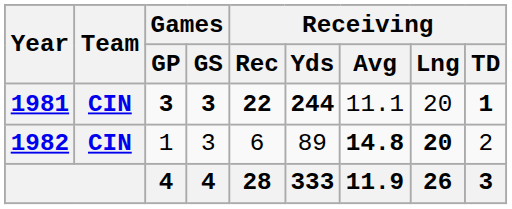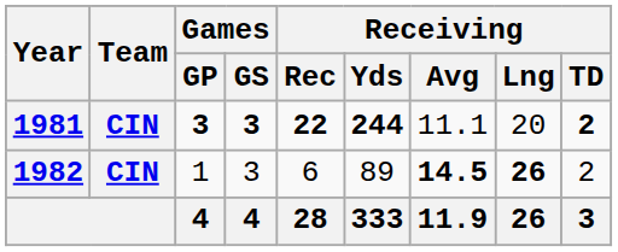 <table class="wikitable" style="text-align:center">
 <tr>
 <th rowspan="2">Year</th>
 <th rowspan="2">Team</th>
 <th colspan="2">Games</th>
 <th colspan="5">Receiving</th>
 </tr>
 <tr>
 <th>GP</th>
 <th>GS</th>
 <th>Rec</th>
 <th>Yds</th>
 <th>Avg</th>
 <th>Lng</th>
 <th>TD</th>
 </tr>
 <tr>
 <th><a href='#'>1981</a></th>
 <th><a href='#'>CIN</a></th>
 <td><strong>3</strong></td>
 <td><strong>3</strong></td>
 <td><strong>22</strong></td>
 <td><strong>244</strong></td>
 <td>11.1</td>
 <td>20</td>
-<td><strong>1</strong></td>
+<td><strong>2</strong></td>
 </tr>
 <tr>
 <th><a href='#'>1982</a></th>
 <th><a href='#'>CIN</a></th>
 <td>1</td>
 <td>3</td>
 <td>6</td>
 <td>89</td>
-<td><strong>14.8</strong></td>
-<td><strong>20</strong></td>
+<td><strong>14.5</strong></td>
+<td><strong>26</strong></td>
 <td>2</td>
 </tr>
 <tr>
 <th colspan="2"></th>
 <th>4</th>
 <th>4</th>
 <th>28</th>
 <th>333</th>
 <th>11.9</th>
 <th>26</th>
 <th>3</th>
 </tr>
 </table>
